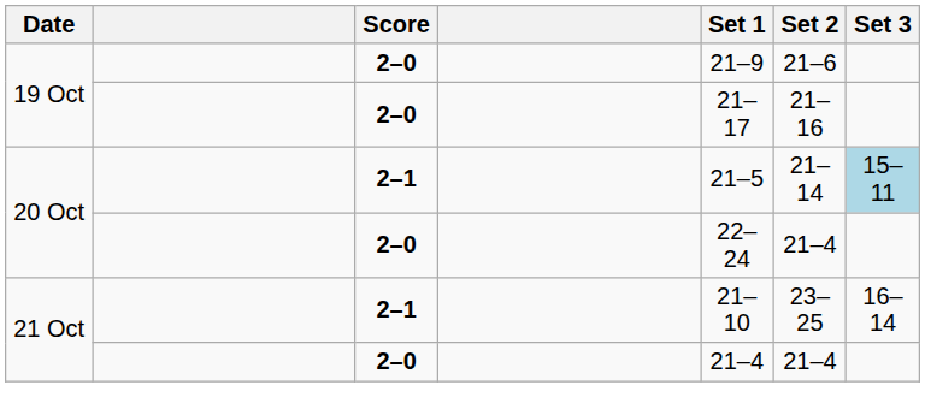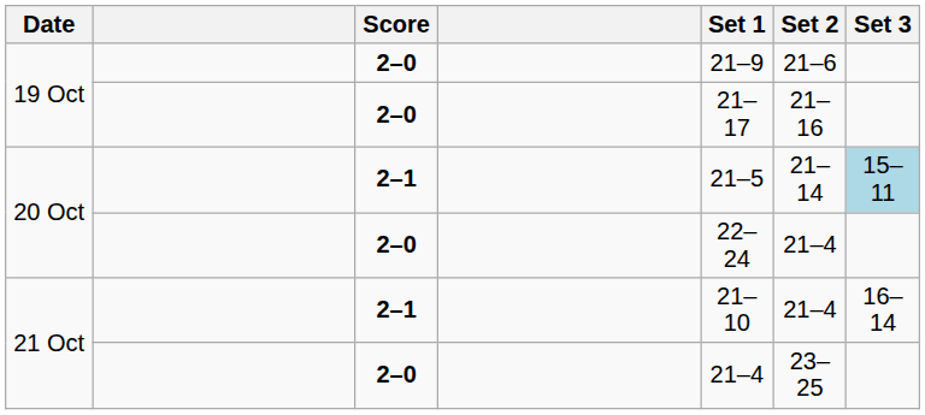 <table class="wikitable" style="text-align: center;">
 <tr>
 <th width="60">Date</th>
 <th align="right" width="270"></th>
 <th width="50">Score</th>
 <th align="left" width="270"></th>
 <th width="50">Set 1</th>
 <th width="50">Set 2</th>
 <th width="50">Set 3</th>
 </tr>
 <tr>
 <td rowspan=2>19 Oct</td>
 <td align=left><strong></strong></td>
 <td align=center><strong>2–0</strong></td>
 <td align=left></td>
 <td>21–9</td>
 <td>21–6</td>
 <td></td>
 </tr>
 <tr>
 <td align=left><strong></strong></td>
 <td align=center><strong>2–0</strong></td>
 <td align=left></td>
 <td>21–17</td>
 <td>21–16</td>
 <td></td>
 </tr>
 <tr>
 <td rowspan=2>20 Oct</td>
 <td align=left><strong></strong></td>
 <td align=center><strong>2–1</strong></td>
 <td align=left></td>
 <td>21–5</td>
 <td>21–14</td>
 <td style="background: lightblue;">15–11</td>
 </tr>
 <tr>
 <td align=left><strong></strong></td>
 <td align=center><strong>2–0</strong></td>
 <td align=left></td>
 <td>22–24</td>
 <td>21–4</td>
 <td></td>
 </tr>
 <tr>
 <td rowspan=2>21 Oct</td>
 <td align=left><strong></strong></td>
 <td align=center><strong>2–1</strong></td>
 <td align=left></td>
 <td>21–10</td>
-<td>23–25</td>
+<td>21–4</td>
 <td>16–14</td>
 </tr>
 <tr>
 <td align=left><strong></strong></td>
 <td align=center><strong>2–0</strong></td>
 <td align=left></td>
 <td>21–4</td>
-<td>21–4</td>
+<td>23–25</td>
 <td></td>
 </tr>
 </table>
